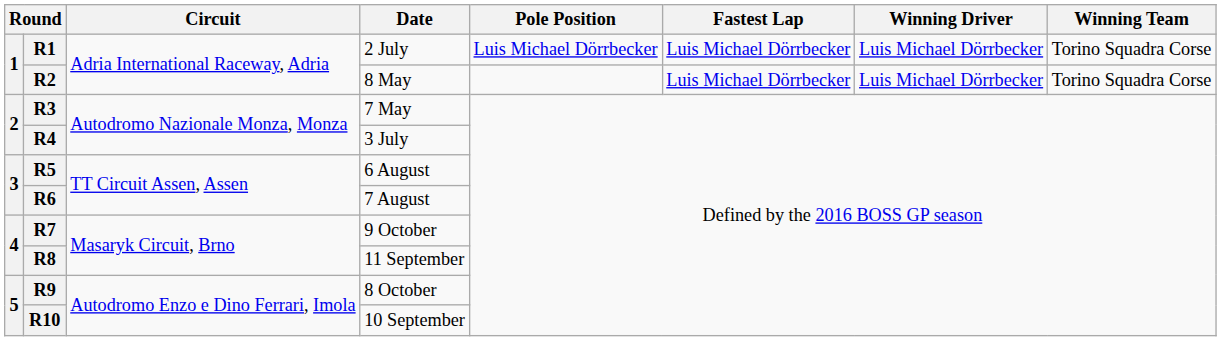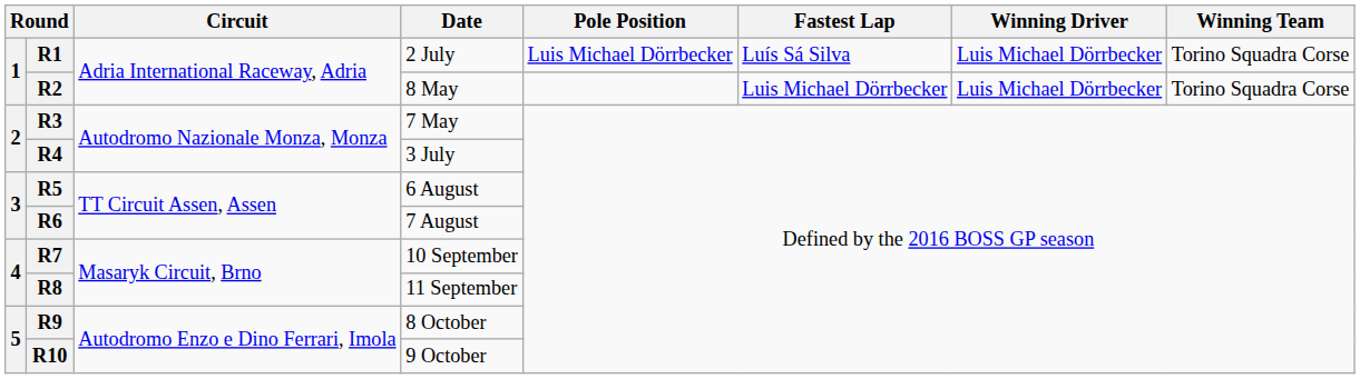 <table class="wikitable" style="font-size: 85%;">
 <tr>
 <th colspan=2>Round</th>
 <th>Circuit</th>
 <th>Date</th>
 <th>Pole Position</th>
 <th>Fastest Lap</th>
 <th>Winning Driver</th>
 <th>Winning Team</th>
 </tr>
 <tr>
 <th rowspan=2>1</th>
 <th>R1</th>
 <td rowspan=2> <a href='#'>Adria International Raceway</a>, <a href='#'>Adria</a></td>
 <td>2 July</td>
 <td nowrap> <a href='#'>Luis Michael Dörrbecker</a></td>
-<td nowrap> <a href='#'>Luis Michael Dörrbecker</a></td>
+<td> <a href='#'>Luís Sá Silva</a></td>
 <td nowrap> <a href='#'>Luis Michael Dörrbecker</a></td>
 <td nowrap> Torino Squadra Corse</td>
 </tr>
 <tr>
 <th>R2</th>
 <td>8 May</td>
 <td></td>
 <td nowrap> <a href='#'>Luis Michael Dörrbecker</a></td>
 <td nowrap> <a href='#'>Luis Michael Dörrbecker</a></td>
 <td> Torino Squadra Corse</td>
 </tr>
 <tr>
 <th rowspan=2>2</th>
 <th>R3</th>
 <td rowspan=2> <a href='#'>Autodromo Nazionale Monza</a>, <a href='#'>Monza</a></td>
 <td>7 May</td>
 <td colspan=4 rowspan=8  Align="center">Defined by the <a href='#'>2016 BOSS GP season</a></td>
 </tr>
 <tr>
 <th>R4</th>
 <td>3 July</td>
 </tr>
 <tr>
 <th rowspan=2>3</th>
 <th>R5</th>
 <td rowspan=2> <a href='#'>TT Circuit Assen</a>, <a href='#'>Assen</a></td>
 <td>6 August</td>
 </tr>
 <tr>
 <th>R6</th>
 <td>7 August</td>
 </tr>
 <tr>
 <th rowspan=2>4</th>
 <th>R7</th>
 <td rowspan=2> <a href='#'>Masaryk Circuit</a>, <a href='#'>Brno</a></td>
-<td>9 October</td>
+<td nowrap>10 September</td>
 </tr>
 <tr>
 <th>R8</th>
 <td nowrap>11 September</td>
 </tr>
 <tr>
 <th rowspan=2>5</th>
 <th>R9</th>
 <td rowspan=2 nowrap> <a href='#'>Autodromo Enzo e Dino Ferrari</a>, <a href='#'>Imola</a></td>
 <td>8 October</td>
 </tr>
 <tr>
 <th>R10</th>
-<td nowrap>10 September</td>
+<td>9 October</td>
 </tr>
 </table>
